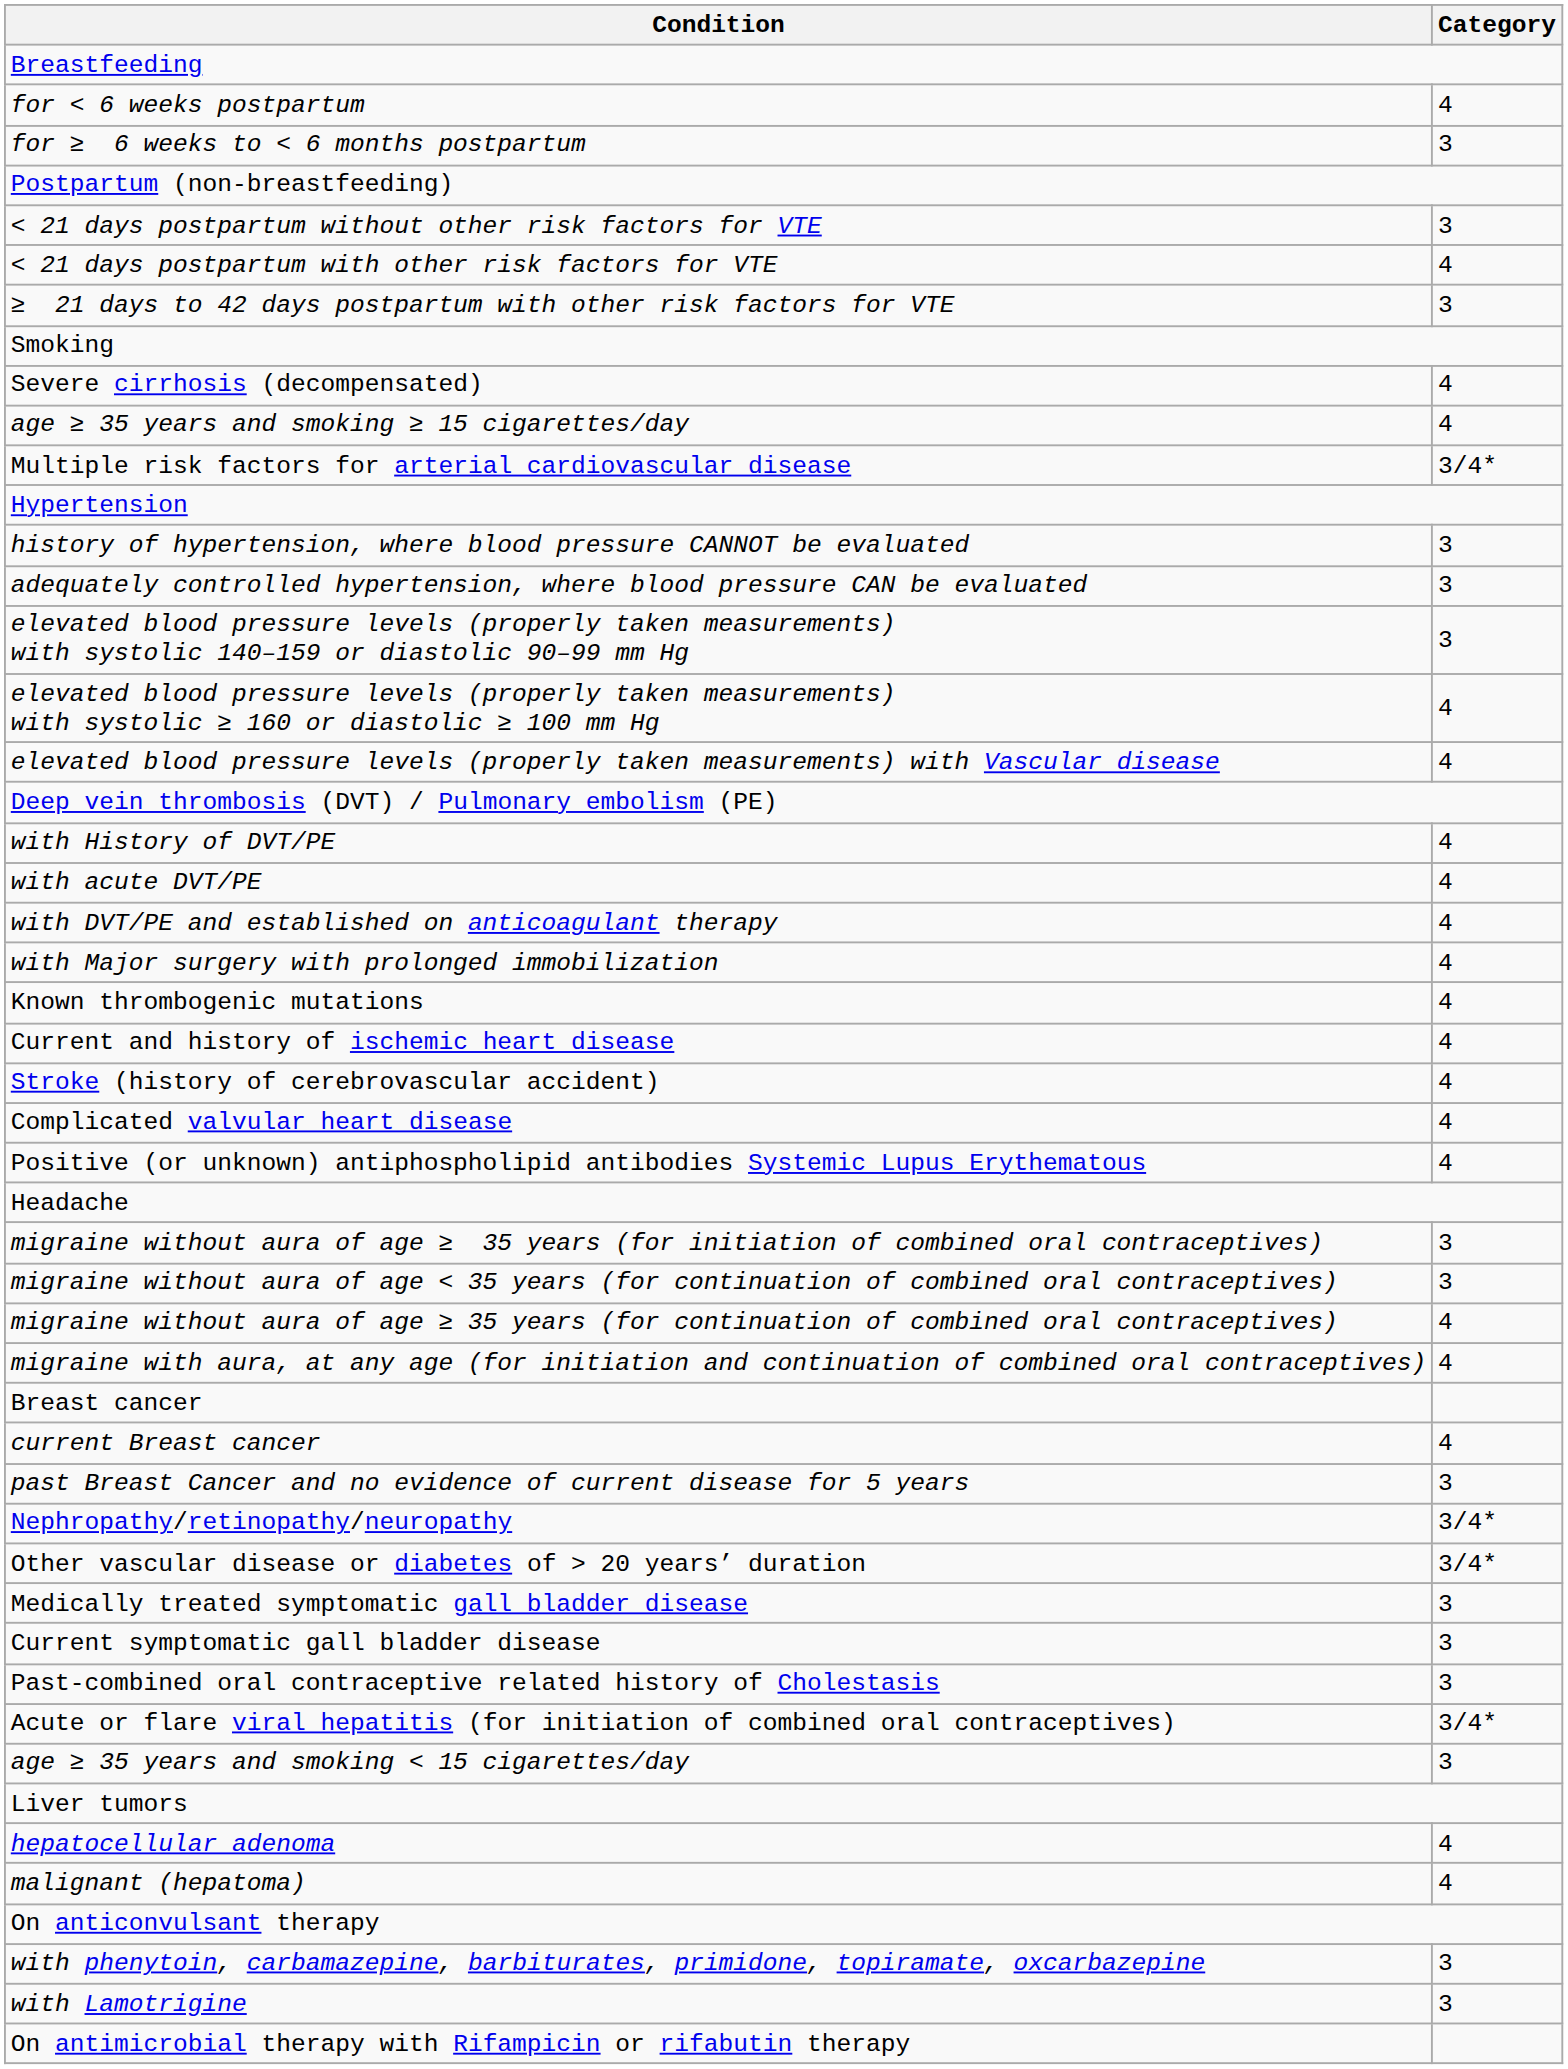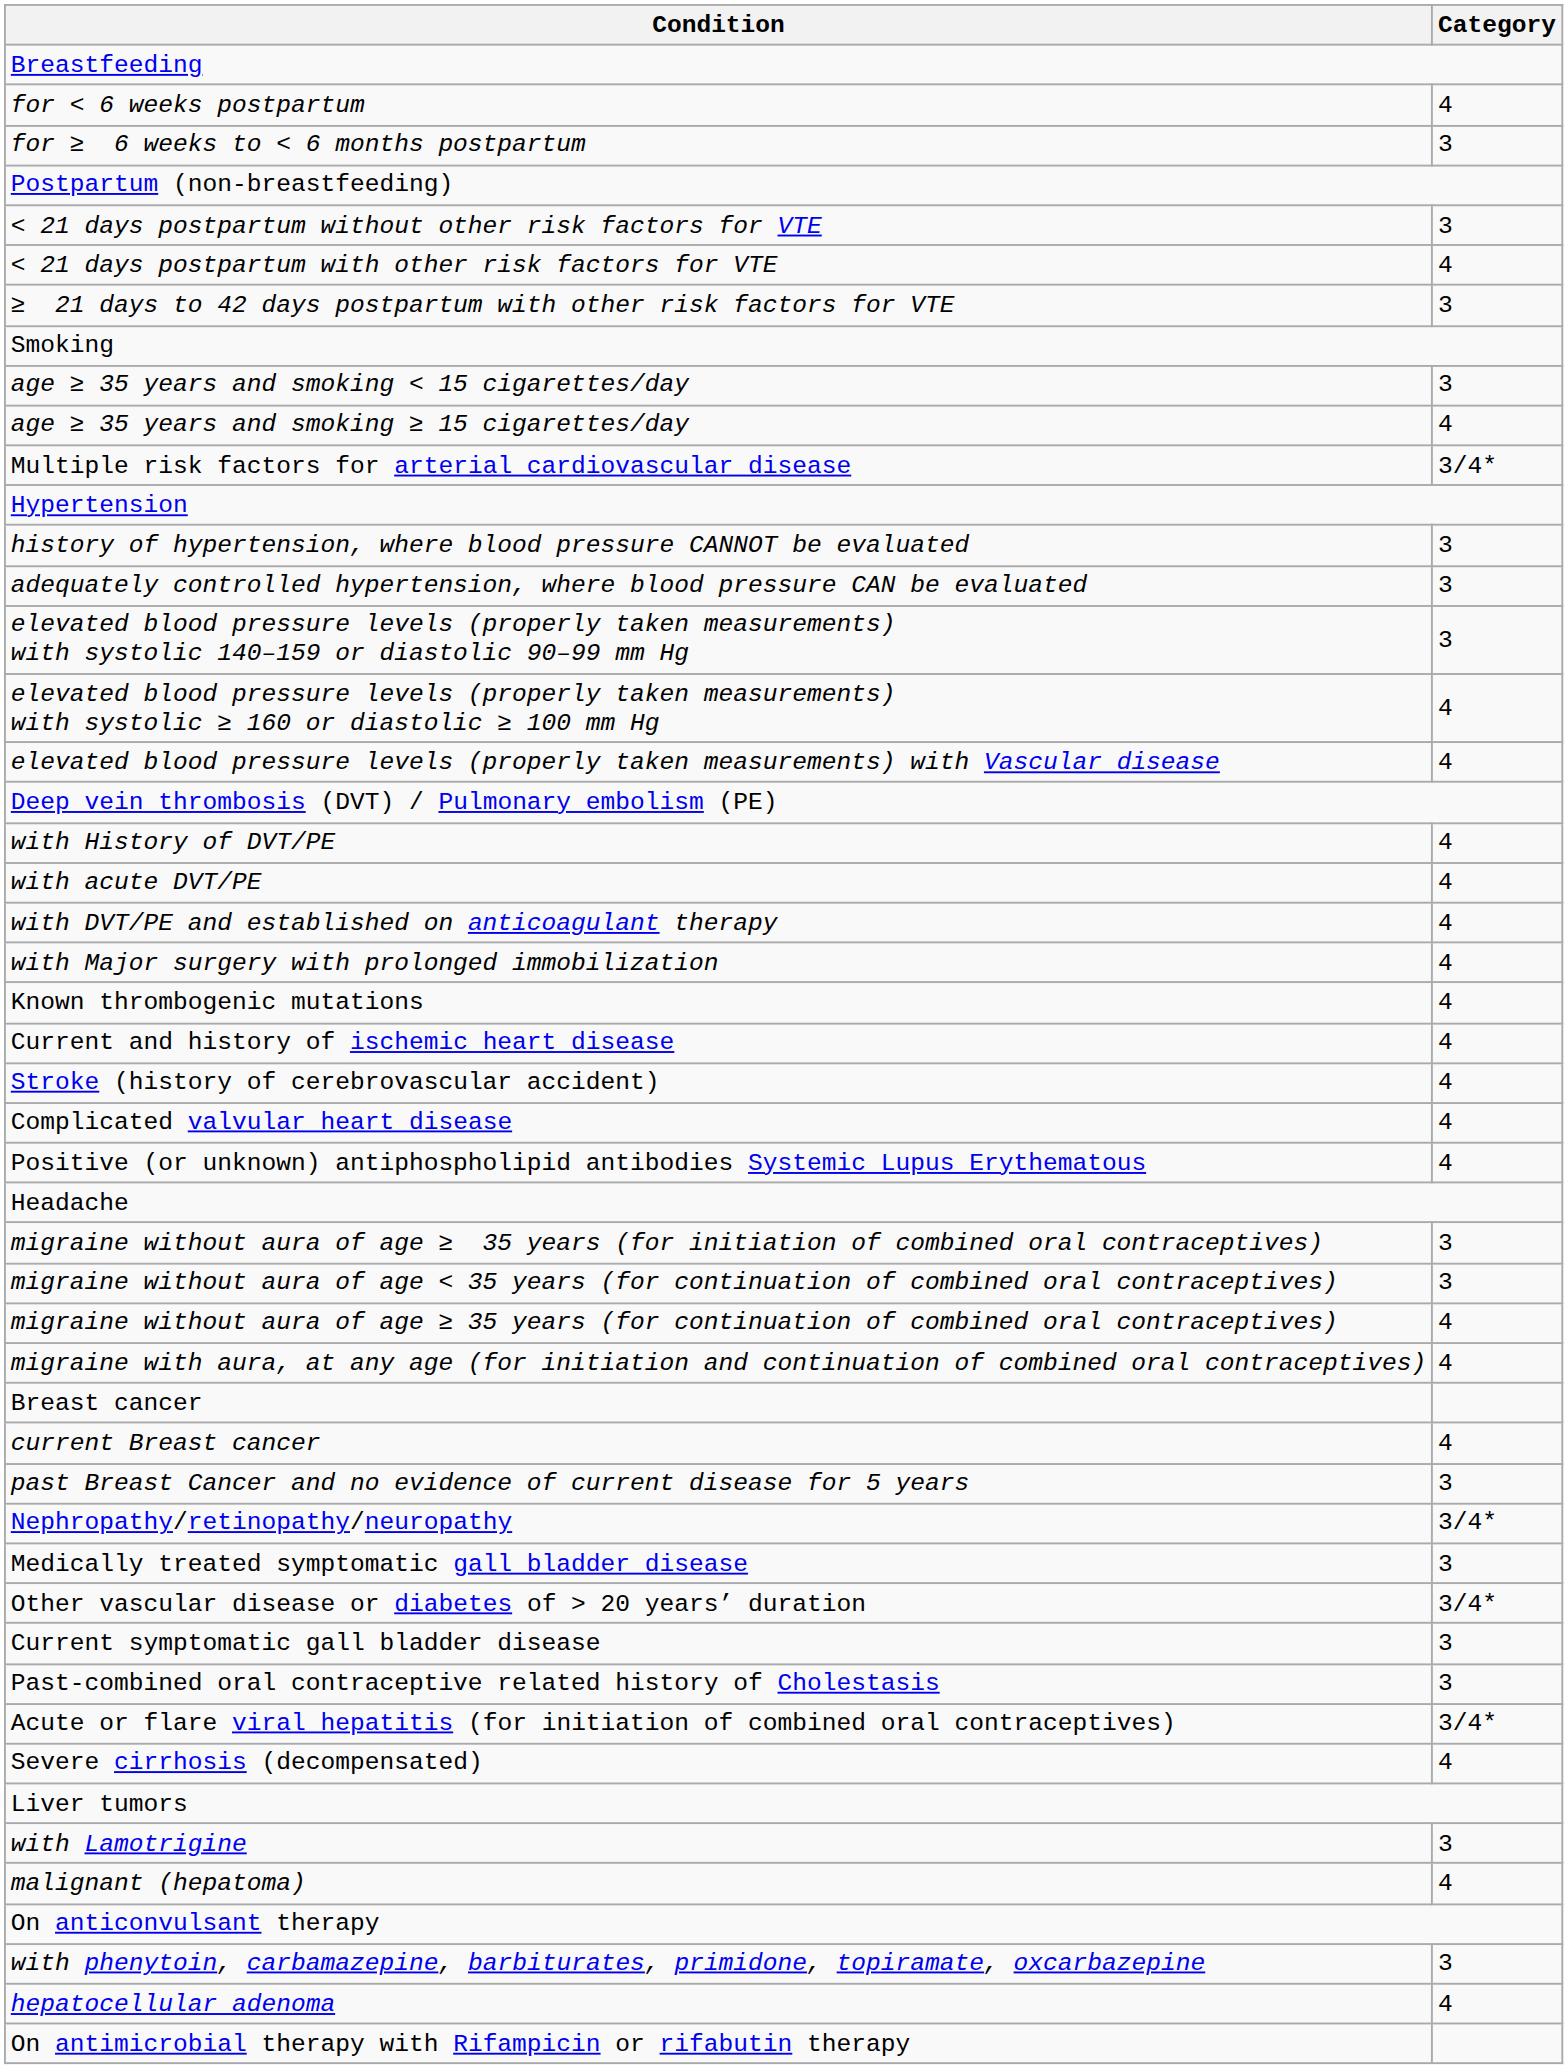 <table class="wikitable">
 <tr>
 <th>Condition</th>
 <th>Category</th>
 </tr>
 <tr>
 <td colspan="2"><a href='#'>Breastfeeding</a></td>
 </tr>
 <tr>
 <td><em>for < 6 weeks postpartum</em></td>
 <td>4</td>
 </tr>
 <tr>
 <td><em>for ≥  6 weeks to < 6 months postpartum</em></td>
 <td>3</td>
 </tr>
 <tr>
 <td colspan="2"><a href='#'>Postpartum</a> (non-breastfeeding)</td>
 </tr>
 <tr>
 <td><em>< 21 days postpartum without other risk factors for <a href='#'>VTE</a></em></td>
 <td>3</td>
 </tr>
 <tr>
 <td><em>< 21 days postpartum with other risk factors for VTE</em></td>
 <td>4</td>
 </tr>
 <tr>
 <td><em>≥  21 days to 42 days postpartum with other risk factors for VTE</em></td>
 <td>3</td>
 </tr>
 <tr>
 <td colspan="2">Smoking</td>
 </tr>
 <tr>
-<td>Severe <a href='#'>cirrhosis</a> (decompensated)</td>
-<td>4</td>
+<td><em>age ≥ 35 years and smoking < 15 cigarettes/day</em></td>
+<td>3</td>
 </tr>
 <tr>
 <td><em>age ≥ 35 years and smoking ≥ 15 cigarettes/day</em></td>
 <td>4</td>
 </tr>
 <tr>
 <td>Multiple risk factors for <a href='#'>arterial cardiovascular disease</a></td>
 <td>3/4*</td>
 </tr>
 <tr>
 <td colspan="2"><a href='#'>Hypertension</a></td>
 </tr>
 <tr>
 <td><em>history of hypertension, where blood pressure CANNOT be evaluated</em></td>
 <td>3</td>
 </tr>
 <tr>
 <td><em>adequately controlled hypertension, where blood pressure CAN be evaluated</em></td>
 <td>3</td>
 </tr>
 <tr>
 <td><em>elevated blood pressure levels (properly taken measurements)</em><br><em>with systolic 140–159 or diastolic 90–99 mm Hg</em></td>
 <td>3</td>
 </tr>
 <tr>
 <td><em>elevated blood pressure levels (properly taken measurements)</em><br><em>with systolic ≥ 160 or diastolic ≥ 100 mm Hg</em></td>
 <td>4</td>
 </tr>
 <tr>
 <td><em>elevated blood pressure levels (properly taken measurements) with <a href='#'>Vascular disease</a></em></td>
 <td>4</td>
 </tr>
 <tr>
 <td colspan="2"><a href='#'>Deep vein thrombosis</a> (DVT) / <a href='#'>Pulmonary embolism</a> (PE)</td>
 </tr>
 <tr>
 <td><em>with History of DVT/PE</em></td>
 <td>4</td>
 </tr>
 <tr>
 <td><em>with acute DVT/PE</em></td>
 <td>4</td>
 </tr>
 <tr>
 <td><em>with DVT/PE and established on <a href='#'>anticoagulant</a> therapy</em></td>
 <td>4</td>
 </tr>
 <tr>
 <td><em>with Major surgery with prolonged immobilization</em></td>
 <td>4</td>
 </tr>
 <tr>
 <td>Known thrombogenic mutations</td>
 <td>4</td>
 </tr>
 <tr>
 <td>Current and history of <a href='#'>ischemic heart disease</a></td>
 <td>4</td>
 </tr>
 <tr>
 <td><a href='#'>Stroke</a> (history of cerebrovascular accident)</td>
 <td>4</td>
 </tr>
 <tr>
 <td>Complicated <a href='#'>valvular heart disease</a></td>
 <td>4</td>
 </tr>
 <tr>
 <td>Positive (or unknown) antiphospholipid antibodies <a href='#'>Systemic Lupus Erythematous</a></td>
 <td>4</td>
 </tr>
 <tr>
 <td colspan="2">Headache</td>
 </tr>
 <tr>
 <td><em>migraine without aura of age ≥  35 years (for initiation of combined oral contraceptives)</em></td>
 <td>3</td>
 </tr>
 <tr>
 <td><em>migraine without aura of age < 35 years (for continuation of combined oral contraceptives)</em></td>
 <td>3</td>
 </tr>
 <tr>
 <td><em>migraine without aura of age ≥ 35 years (for continuation of combined oral contraceptives)</em></td>
 <td>4</td>
 </tr>
 <tr>
 <td><em>migraine with aura, at any age (for initiation and continuation of combined oral contraceptives)</em></td>
 <td>4</td>
 </tr>
 <tr>
 <td>Breast cancer</td>
 <td></td>
 </tr>
 <tr>
 <td><em>current Breast cancer</em></td>
 <td>4</td>
 </tr>
 <tr>
 <td><em>past Breast Cancer and no evidence of current disease for 5 years</em></td>
 <td>3</td>
 </tr>
 <tr>
 <td><a href='#'>Nephropathy</a>/<a href='#'>retinopathy</a>/<a href='#'>neuropathy</a></td>
 <td>3/4*</td>
 </tr>
 <tr>
+<td>Medically treated symptomatic <a href='#'>gall bladder disease</a></td>
+<td>3</td>
+</tr>
+<tr>
 <td>Other vascular disease or <a href='#'>diabetes</a> of > 20 years’ duration</td>
 <td>3/4*</td>
-</tr>
-<tr>
-<td>Medically treated symptomatic <a href='#'>gall bladder disease</a></td>
-<td>3</td>
 </tr>
 <tr>
 <td>Current symptomatic gall bladder disease</td>
 <td>3</td>
 </tr>
 <tr>
 <td>Past-combined oral contraceptive related history of <a href='#'>Cholestasis</a></td>
 <td>3</td>
 </tr>
 <tr>
 <td>Acute or flare <a href='#'>viral hepatitis</a> (for initiation of combined oral contraceptives)</td>
 <td>3/4*</td>
 </tr>
 <tr>
-<td><em>age ≥ 35 years and smoking < 15 cigarettes/day</em></td>
-<td>3</td>
+<td>Severe <a href='#'>cirrhosis</a> (decompensated)</td>
+<td>4</td>
 </tr>
 <tr>
 <td colspan="2">Liver tumors</td>
 </tr>
 <tr>
-<td><em><a href='#'>hepatocellular adenoma</a></em></td>
-<td>4</td>
+<td><em>with <a href='#'>Lamotrigine</a></em></td>
+<td>3</td>
 </tr>
 <tr>
 <td><em>malignant (hepatoma)</em></td>
 <td>4</td>
 </tr>
 <tr>
 <td colspan="2">On <a href='#'>anticonvulsant</a> therapy</td>
 </tr>
 <tr>
 <td><em>with <a href='#'>phenytoin</a>, <a href='#'>carbamazepine</a>, <a href='#'>barbiturates</a>, <a href='#'>primidone</a>, <a href='#'>topiramate</a>, <a href='#'>oxcarbazepine</a></em></td>
 <td>3</td>
 </tr>
 <tr>
-<td><em>with <a href='#'>Lamotrigine</a></em></td>
-<td>3</td>
+<td><em><a href='#'>hepatocellular adenoma</a></em></td>
+<td>4</td>
 </tr>
 <tr>
 <td>On <a href='#'>antimicrobial</a> therapy with <a href='#'>Rifampicin</a> or <a href='#'>rifabutin</a> therapy</td>
 <td></td>
 </tr>
 </table>
